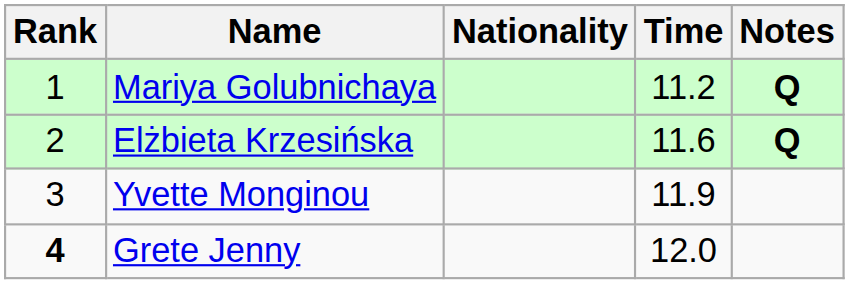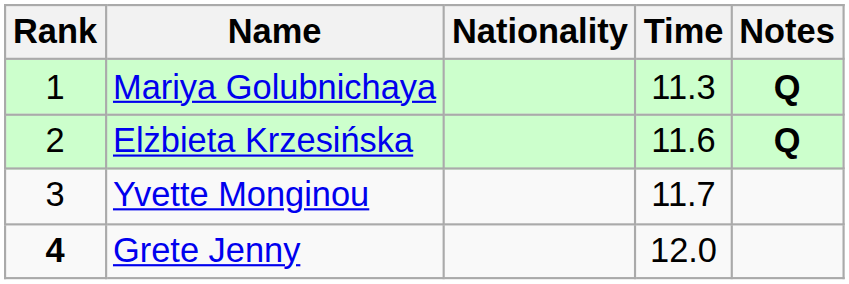 <table class="wikitable sortable" style="text-align:center">
 <tr>
 <th>Rank</th>
 <th>Name</th>
 <th>Nationality</th>
 <th>Time</th>
 <th>Notes</th>
 </tr>
 <tr bgcolor=ccffcc>
 <td>1</td>
 <td align=left><a href='#'>Mariya Golubnichaya</a></td>
 <td align=left></td>
-<td>11.2</td>
+<td>11.3</td>
 <td><strong>Q</strong></td>
 </tr>
 <tr bgcolor=ccffcc>
 <td>2</td>
 <td align=left><a href='#'>Elżbieta Krzesińska</a></td>
 <td align=left></td>
 <td>11.6</td>
 <td><strong>Q</strong></td>
 </tr>
 <tr>
 <td>3</td>
 <td align=left><a href='#'>Yvette Monginou</a></td>
 <td align=left></td>
-<td>11.9</td>
+<td>11.7</td>
 <td></td>
 </tr>
 <tr>
 <td><strong>4</strong></td>
 <td align=left><a href='#'>Grete Jenny</a></td>
 <td align=left></td>
 <td>12.0</td>
 <td></td>
 </tr>
 </table>
